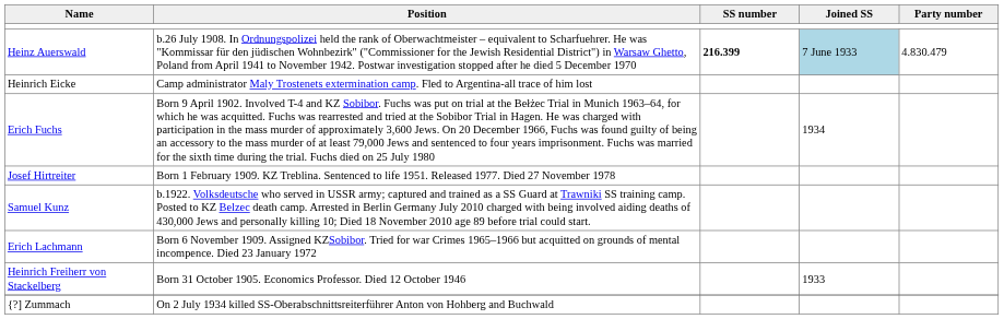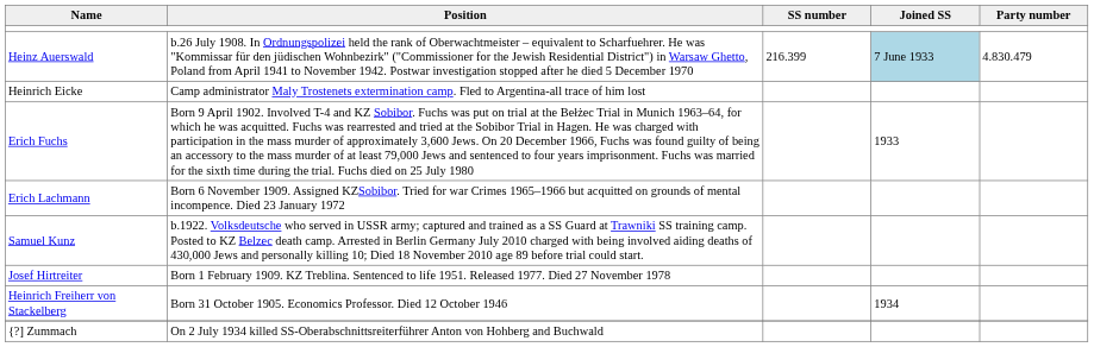 <table align="center" border="1" cellpadding="3" cellspacing="0" style="font-size: 90%; border: gray solid 1px; border-collapse: collapse; text-align: middle;">
 <tr>
 <th bgcolor="#efefef" style="width: 15%">Name</th>
 <th bgcolor="#efefef" style="width: 55%">Position</th>
 <th bgcolor="#efefef" style="width: 10%">SS number</th>
 <th bgcolor="#efefef" style="width: 10%">Joined SS</th>
 <th bgcolor="#efefef" style="width: 10%">Party number</th>
 </tr>
 <tr>
 <td colspan=5></td>
 </tr>
 <tr>
 <td><a href='#'>Heinz Auerswald</a></td>
 <td>b.26 July 1908. In <a href='#'>Ordnungspolizei</a> held the rank of Oberwachtmeister – equivalent to Scharfuehrer. He was "Kommissar für den jüdischen Wohnbezirk" ("Commissioner for the Jewish Residential District") in <a href='#'>Warsaw Ghetto</a>, Poland from April 1941 to November 1942. Postwar investigation stopped after he died 5 December 1970</td>
-<td><strong>216.399</strong></td>
+<td>216.399</td>
 <td style="background: lightblue;">7 June 1933</td>
 <td>4.830.479</td>
 </tr>
 <tr>
 <td>Heinrich Eicke</td>
 <td>Camp administrator <a href='#'>Maly Trostenets extermination camp</a>. Fled to Argentina-all trace of him lost</td>
 <td></td>
 <td></td>
 <td></td>
 </tr>
 <tr>
 <td><a href='#'>Erich Fuchs</a></td>
 <td>Born 9 April 1902. Involved T-4 and KZ <a href='#'>Sobibor</a>. Fuchs was put on trial at the Bełżec Trial in Munich 1963–64, for which he was acquitted. Fuchs was rearrested and tried at the Sobibor Trial in Hagen. He was charged with participation in the mass murder of approximately 3,600 Jews. On 20 December 1966, Fuchs was found guilty of being an accessory to the mass murder of at least 79,000 Jews and sentenced to four years imprisonment. Fuchs was married for the sixth time during the trial. Fuchs died on 25 July 1980</td>
 <td></td>
-<td>1934</td>
+<td>1933</td>
 <td></td>
 </tr>
 <tr>
-<td><a href='#'>Josef Hirtreiter</a></td>
-<td>Born 1 February 1909. KZ Treblina. Sentenced to life 1951. Released 1977. Died 27 November 1978</td>
+<td><a href='#'>Erich Lachmann</a></td>
+<td>Born 6 November 1909. Assigned KZ<a href='#'>Sobibor</a>. Tried for war Crimes 1965–1966 but acquitted on grounds of mental incompence. Died 23 January 1972</td>
 <td></td>
 <td></td>
 <td></td>
 </tr>
 <tr>
 <td><a href='#'>Samuel Kunz</a></td>
 <td>b.1922. <a href='#'>Volksdeutsche</a> who served in USSR army; captured and trained as a SS Guard at <a href='#'>Trawniki</a> SS training camp. Posted to KZ <a href='#'>Belzec</a> death camp. Arrested in Berlin Germany July 2010 charged with being involved aiding deaths of 430,000 Jews and personally killing 10; Died 18 November 2010 age 89 before trial could start.</td>
 <td></td>
 <td></td>
 <td></td>
 </tr>
 <tr>
-<td><a href='#'>Erich Lachmann</a></td>
-<td>Born 6 November 1909. Assigned KZ<a href='#'>Sobibor</a>. Tried for war Crimes 1965–1966 but acquitted on grounds of mental incompence. Died 23 January 1972</td>
+<td><a href='#'>Josef Hirtreiter</a></td>
+<td>Born 1 February 1909. KZ Treblina. Sentenced to life 1951. Released 1977. Died 27 November 1978</td>
 <td></td>
 <td></td>
 <td></td>
 </tr>
 <tr>
 <td><a href='#'>Heinrich Freiherr von Stackelberg</a></td>
 <td>Born 31 October 1905. Economics Professor. Died 12 October 1946</td>
 <td></td>
-<td>1933</td>
+<td>1934</td>
 <td></td>
 </tr>
 <tr>
 </tr>
 <tr>
 <td>{?] Zummach</td>
 <td>On 2 July 1934 killed SS-Oberabschnittsreiterführer Anton von Hohberg and Buchwald</td>
 <td></td>
 <td></td>
 <td></td>
 </tr>
 </table>
